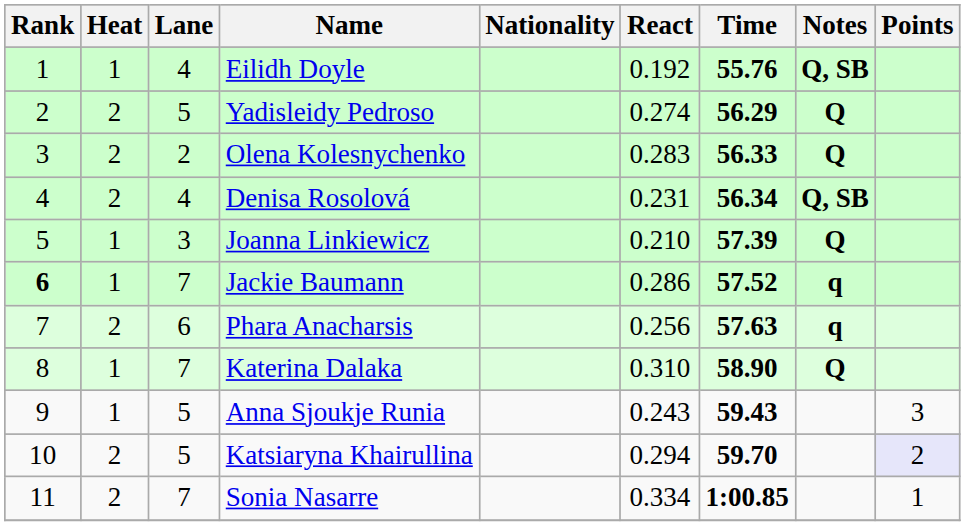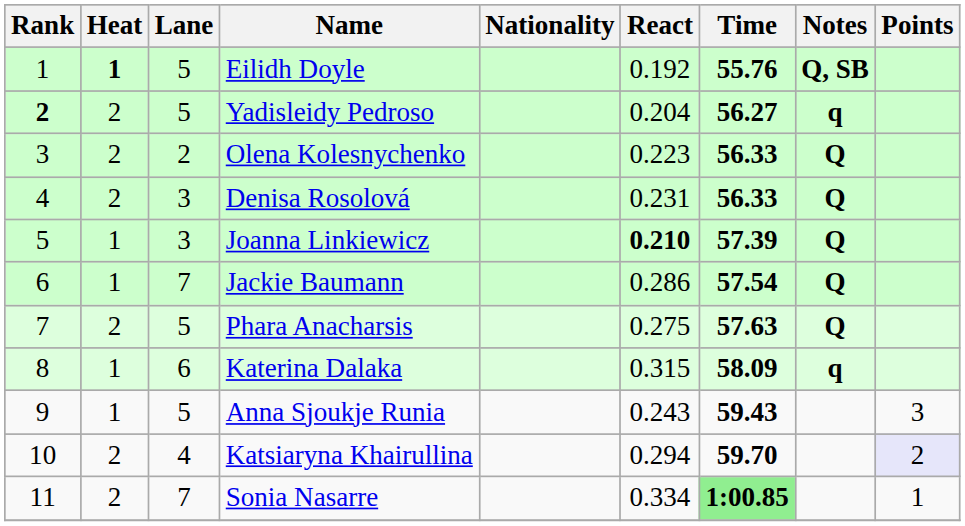 <table class="wikitable sortable" style="text-align:center">
 <tr>
 <th>Rank</th>
 <th>Heat</th>
 <th>Lane</th>
 <th>Name</th>
 <th>Nationality</th>
 <th>React</th>
 <th>Time</th>
 <th>Notes</th>
 <th>Points</th>
 </tr>
 <tr style="background:#cfc;">
 <td>1</td>
-<td>1</td>
-<td>4</td>
+<td><strong>1</strong></td>
+<td>5</td>
 <td align=left><a href='#'>Eilidh Doyle</a></td>
 <td align=left></td>
 <td>0.192</td>
 <td><strong>55.76</strong></td>
 <td><strong>Q, SB </strong></td>
 <td></td>
 </tr>
 <tr style="background:#cfc;">
-<td>2</td>
+<td><strong>2</strong></td>
 <td>2</td>
 <td>5</td>
 <td align=left><a href='#'>Yadisleidy Pedroso</a></td>
 <td align=left></td>
-<td>0.274</td>
-<td><strong>56.29</strong></td>
-<td><strong>Q</strong></td>
+<td>0.204</td>
+<td><strong>56.27</strong></td>
+<td><strong>q</strong></td>
 <td></td>
 </tr>
 <tr style="background:#cfc;">
 <td>3</td>
 <td>2</td>
 <td>2</td>
 <td align=left><a href='#'>Olena Kolesnychenko</a></td>
 <td align=left></td>
-<td>0.283</td>
+<td>0.223</td>
 <td><strong>56.33</strong></td>
 <td><strong>Q</strong></td>
 <td></td>
 </tr>
 <tr style="background:#cfc;">
 <td>4</td>
 <td>2</td>
-<td>4</td>
+<td>3</td>
 <td align=left><a href='#'>Denisa Rosolová</a></td>
 <td align=left></td>
 <td>0.231</td>
-<td><strong>56.34</strong></td>
-<td><strong>Q, SB </strong></td>
+<td><strong>56.33</strong></td>
+<td><strong>Q</strong></td>
 <td></td>
 </tr>
 <tr style="background:#cfc;">
 <td>5</td>
 <td>1</td>
 <td>3</td>
 <td align=left><a href='#'>Joanna Linkiewicz</a></td>
 <td align=left></td>
-<td>0.210</td>
+<td><strong>0.210</strong></td>
 <td><strong>57.39</strong></td>
 <td><strong>Q</strong></td>
 <td></td>
 </tr>
 <tr style="background:#cfc;">
-<td><strong>6</strong></td>
+<td>6</td>
 <td>1</td>
 <td>7</td>
 <td align=left><a href='#'>Jackie Baumann</a></td>
 <td align=left></td>
 <td>0.286</td>
-<td><strong>57.52</strong></td>
-<td><strong>q</strong></td>
+<td><strong>57.54</strong></td>
+<td><strong>Q</strong></td>
 <td></td>
 </tr>
 <tr style="background:#dfd;">
 <td>7</td>
 <td>2</td>
-<td>6</td>
+<td>5</td>
 <td align=left><a href='#'>Phara Anacharsis</a></td>
 <td align=left></td>
-<td>0.256</td>
+<td>0.275</td>
 <td><strong>57.63</strong></td>
-<td><strong>q</strong></td>
+<td><strong>Q</strong></td>
 <td></td>
 </tr>
 <tr style="background:#dfd;">
 <td>8</td>
 <td>1</td>
-<td>7</td>
+<td>6</td>
 <td align=left><a href='#'>Katerina Dalaka</a></td>
 <td align=left></td>
-<td>0.310</td>
-<td><strong>58.90</strong></td>
-<td><strong>Q</strong></td>
+<td>0.315</td>
+<td><strong>58.09</strong></td>
+<td><strong>q</strong></td>
 <td></td>
 </tr>
 <tr>
 <td>9</td>
 <td>1</td>
 <td>5</td>
 <td align=left><a href='#'>Anna Sjoukje Runia</a></td>
 <td align=left></td>
 <td>0.243</td>
 <td><strong>59.43</strong></td>
 <td></td>
 <td>3</td>
 </tr>
 <tr>
 <td>10</td>
 <td>2</td>
-<td>5</td>
+<td>4</td>
 <td align=left><a href='#'>Katsiaryna Khairullina</a></td>
 <td align=left></td>
 <td>0.294</td>
 <td><strong>59.70</strong></td>
 <td></td>
 <td style="background: lavender;">2</td>
 </tr>
 <tr>
 <td>11</td>
 <td>2</td>
 <td>7</td>
 <td align=left><a href='#'>Sonia Nasarre</a></td>
 <td align=left></td>
 <td>0.334</td>
-<td><strong>1:00.85</strong></td>
+<td style="background: lightgreen;"><strong>1:00.85</strong></td>
 <td></td>
 <td>1</td>
 </tr>
 <tr>
 </tr>
 </table>
